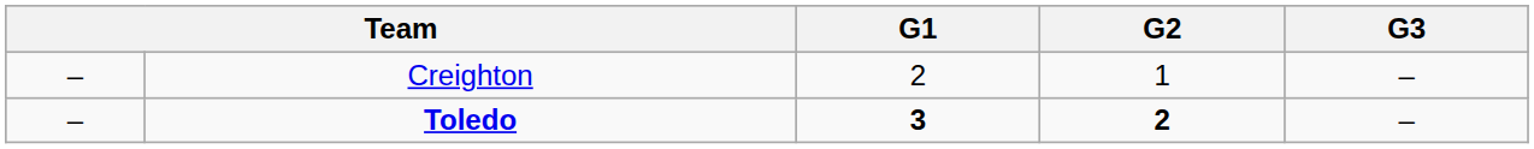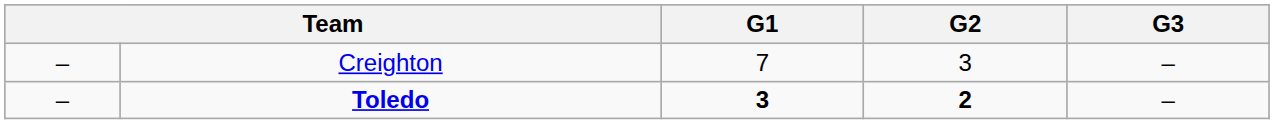 <table class="wikitable" style="font-size:90%; width: 60%; text-align: center">
 <tr>
 <th colspan=2>Team</th>
 <th>G1</th>
 <th>G2</th>
 <th>G3</th>
 </tr>
 <tr>
 <td>–</td>
 <td><a href='#'>Creighton</a></td>
-<td>2</td>
-<td>1</td>
+<td>7</td>
+<td>3</td>
 <td>–</td>
 </tr>
 <tr>
 <td>–</td>
 <td><strong><a href='#'>Toledo</a></strong></td>
 <td><strong>3</strong></td>
 <td><strong>2</strong></td>
 <td>–</td>
 </tr>
 </table>
